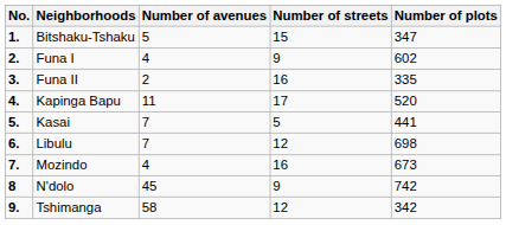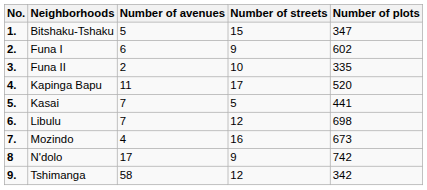 <table class="wikitable">
 <tr>
 <th>No.</th>
 <th>Neighborhoods</th>
 <th>Number of avenues</th>
 <th>Number of streets</th>
 <th>Number of plots</th>
 </tr>
 <tr>
 <td><strong>1.</strong></td>
 <td>Bitshaku-Tshaku</td>
 <td>5</td>
 <td>15</td>
 <td>347</td>
 </tr>
 <tr>
 <td><strong>2.</strong></td>
 <td>Funa I</td>
-<td>4</td>
+<td>6</td>
 <td>9</td>
 <td>602</td>
 </tr>
 <tr>
 <td><strong>3.</strong></td>
 <td>Funa II</td>
 <td>2</td>
-<td>16</td>
+<td>10</td>
 <td>335</td>
 </tr>
 <tr>
 <td><strong>4.</strong></td>
 <td>Kapinga Bapu</td>
 <td>11</td>
 <td>17</td>
 <td>520</td>
 </tr>
 <tr>
 <td><strong>5.</strong></td>
 <td>Kasai</td>
 <td>7</td>
 <td>5</td>
 <td>441</td>
 </tr>
 <tr>
 <td><strong>6.</strong></td>
 <td>Libulu</td>
 <td>7</td>
 <td>12</td>
 <td>698</td>
 </tr>
 <tr>
 <td><strong>7.</strong></td>
 <td>Mozindo</td>
 <td>4</td>
 <td>16</td>
 <td>673</td>
 </tr>
 <tr>
 <td><strong>8</strong></td>
 <td>N'dolo</td>
-<td>45</td>
+<td>17</td>
 <td>9</td>
 <td>742</td>
 </tr>
 <tr>
 <td><strong>9.</strong></td>
 <td>Tshimanga</td>
 <td>58</td>
 <td>12</td>
 <td>342</td>
 </tr>
 </table>
